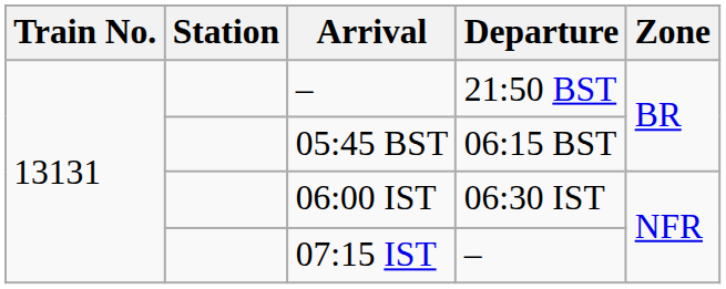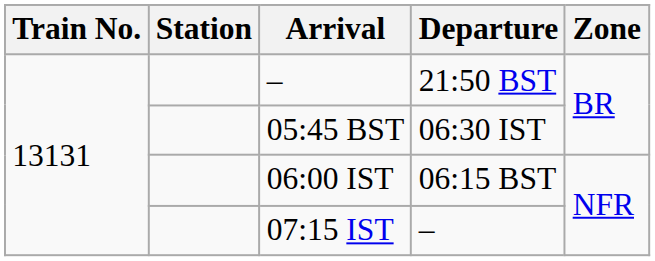 <table class="wikitable">
 <tr>
 <th>Train No.</th>
 <th>Station</th>
 <th>Arrival</th>
 <th>Departure</th>
 <th>Zone</th>
 </tr>
 <tr>
 <td rowspan=4>13131</td>
 <td></td>
 <td>–</td>
 <td>21:50 <a href='#'>BST</a></td>
 <td rowspan=2><a href='#'>BR</a></td>
 </tr>
 <tr>
 <td></td>
 <td>05:45 BST</td>
-<td>06:15 BST</td>
+<td>06:30 IST</td>
 </tr>
 <tr>
 <td></td>
 <td>06:00 IST</td>
-<td>06:30 IST</td>
+<td>06:15 BST</td>
 <td rowspan=2><a href='#'>NFR</a></td>
 </tr>
 <tr>
 <td></td>
 <td>07:15 <a href='#'>IST</a></td>
 <td>–</td>
 </tr>
 </table>
